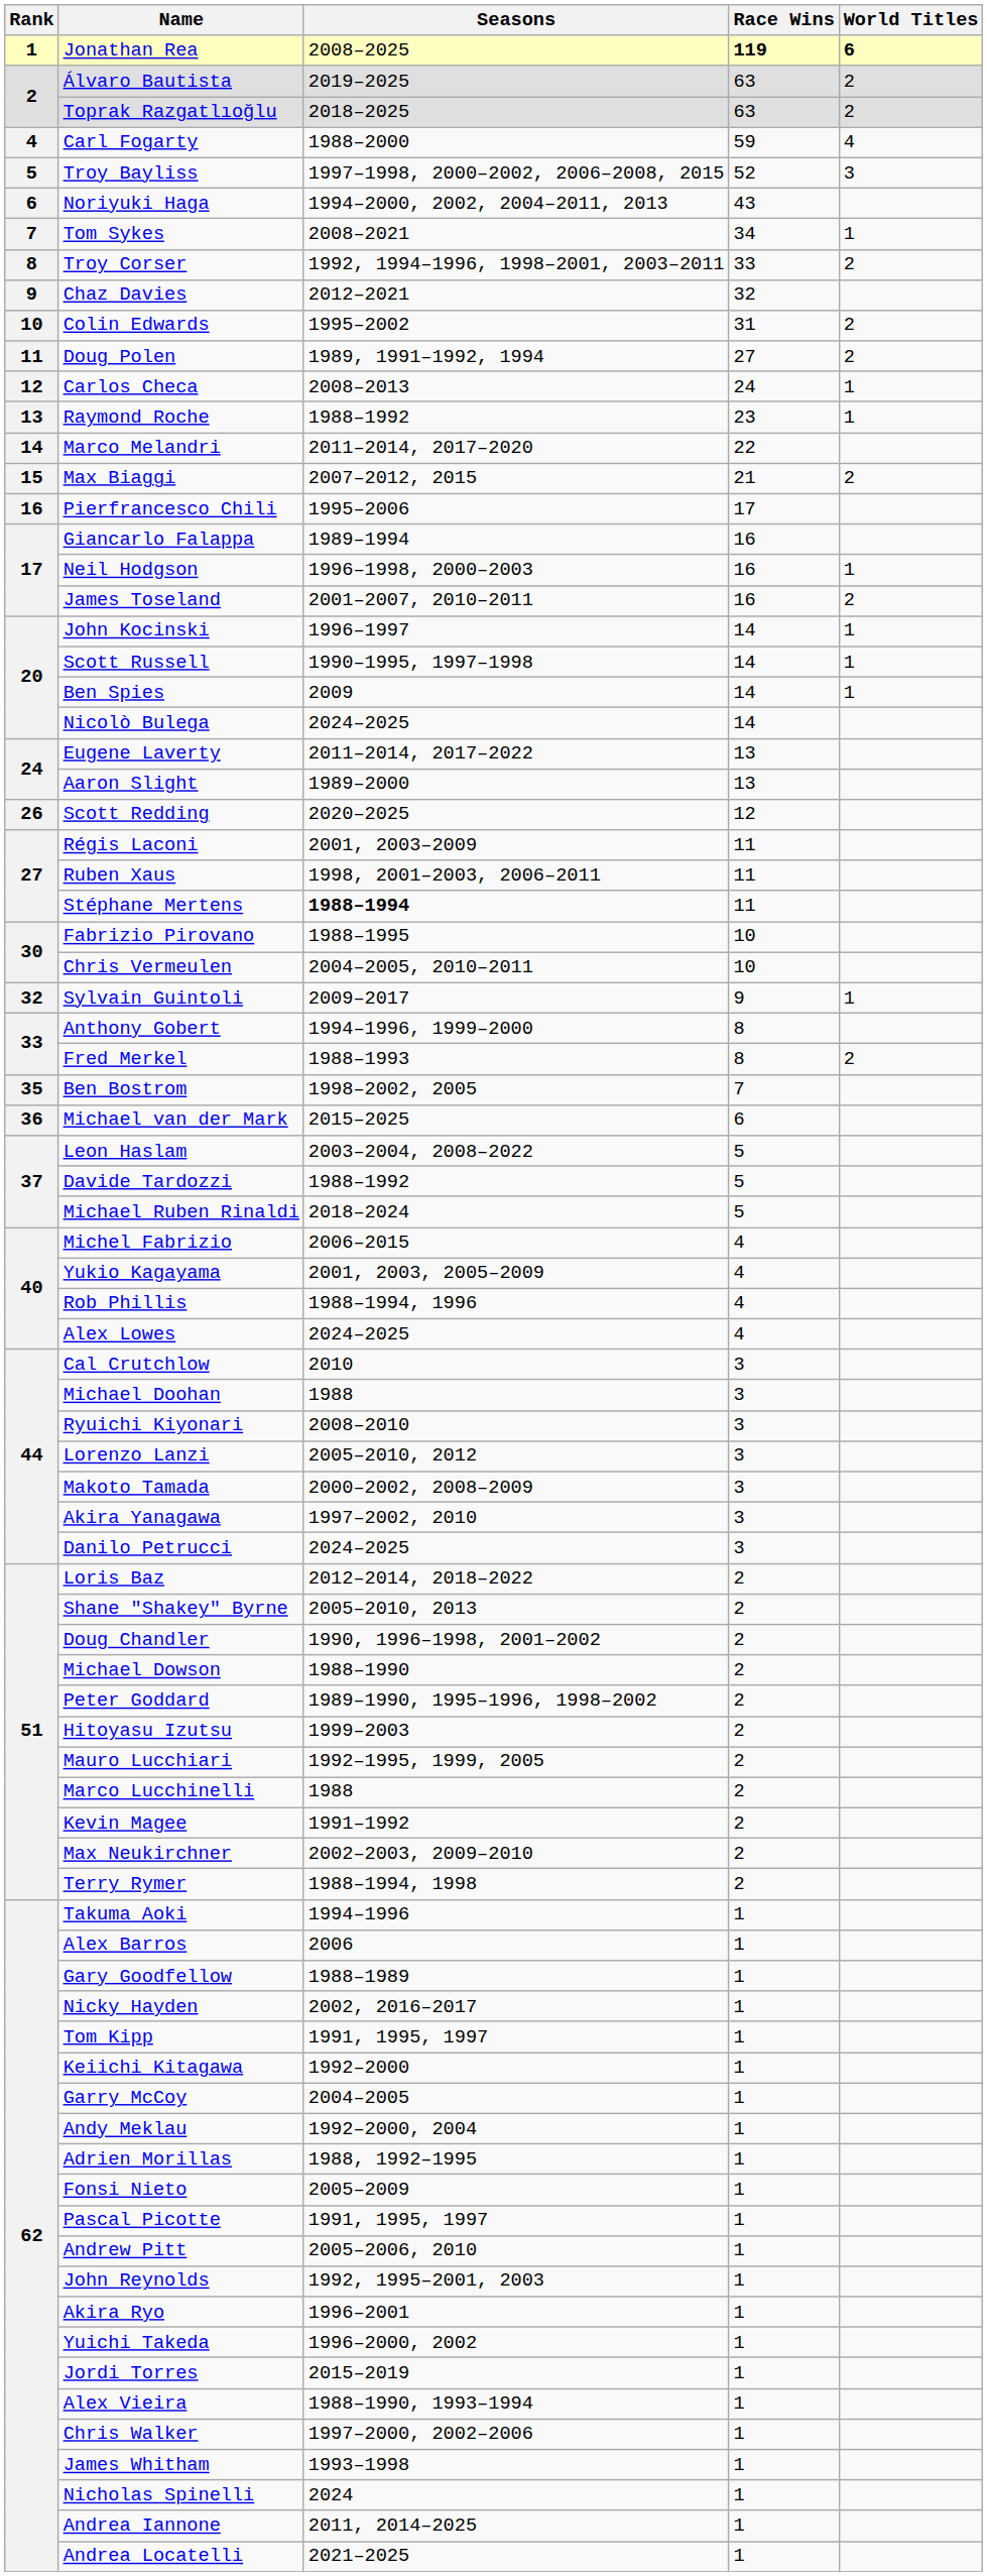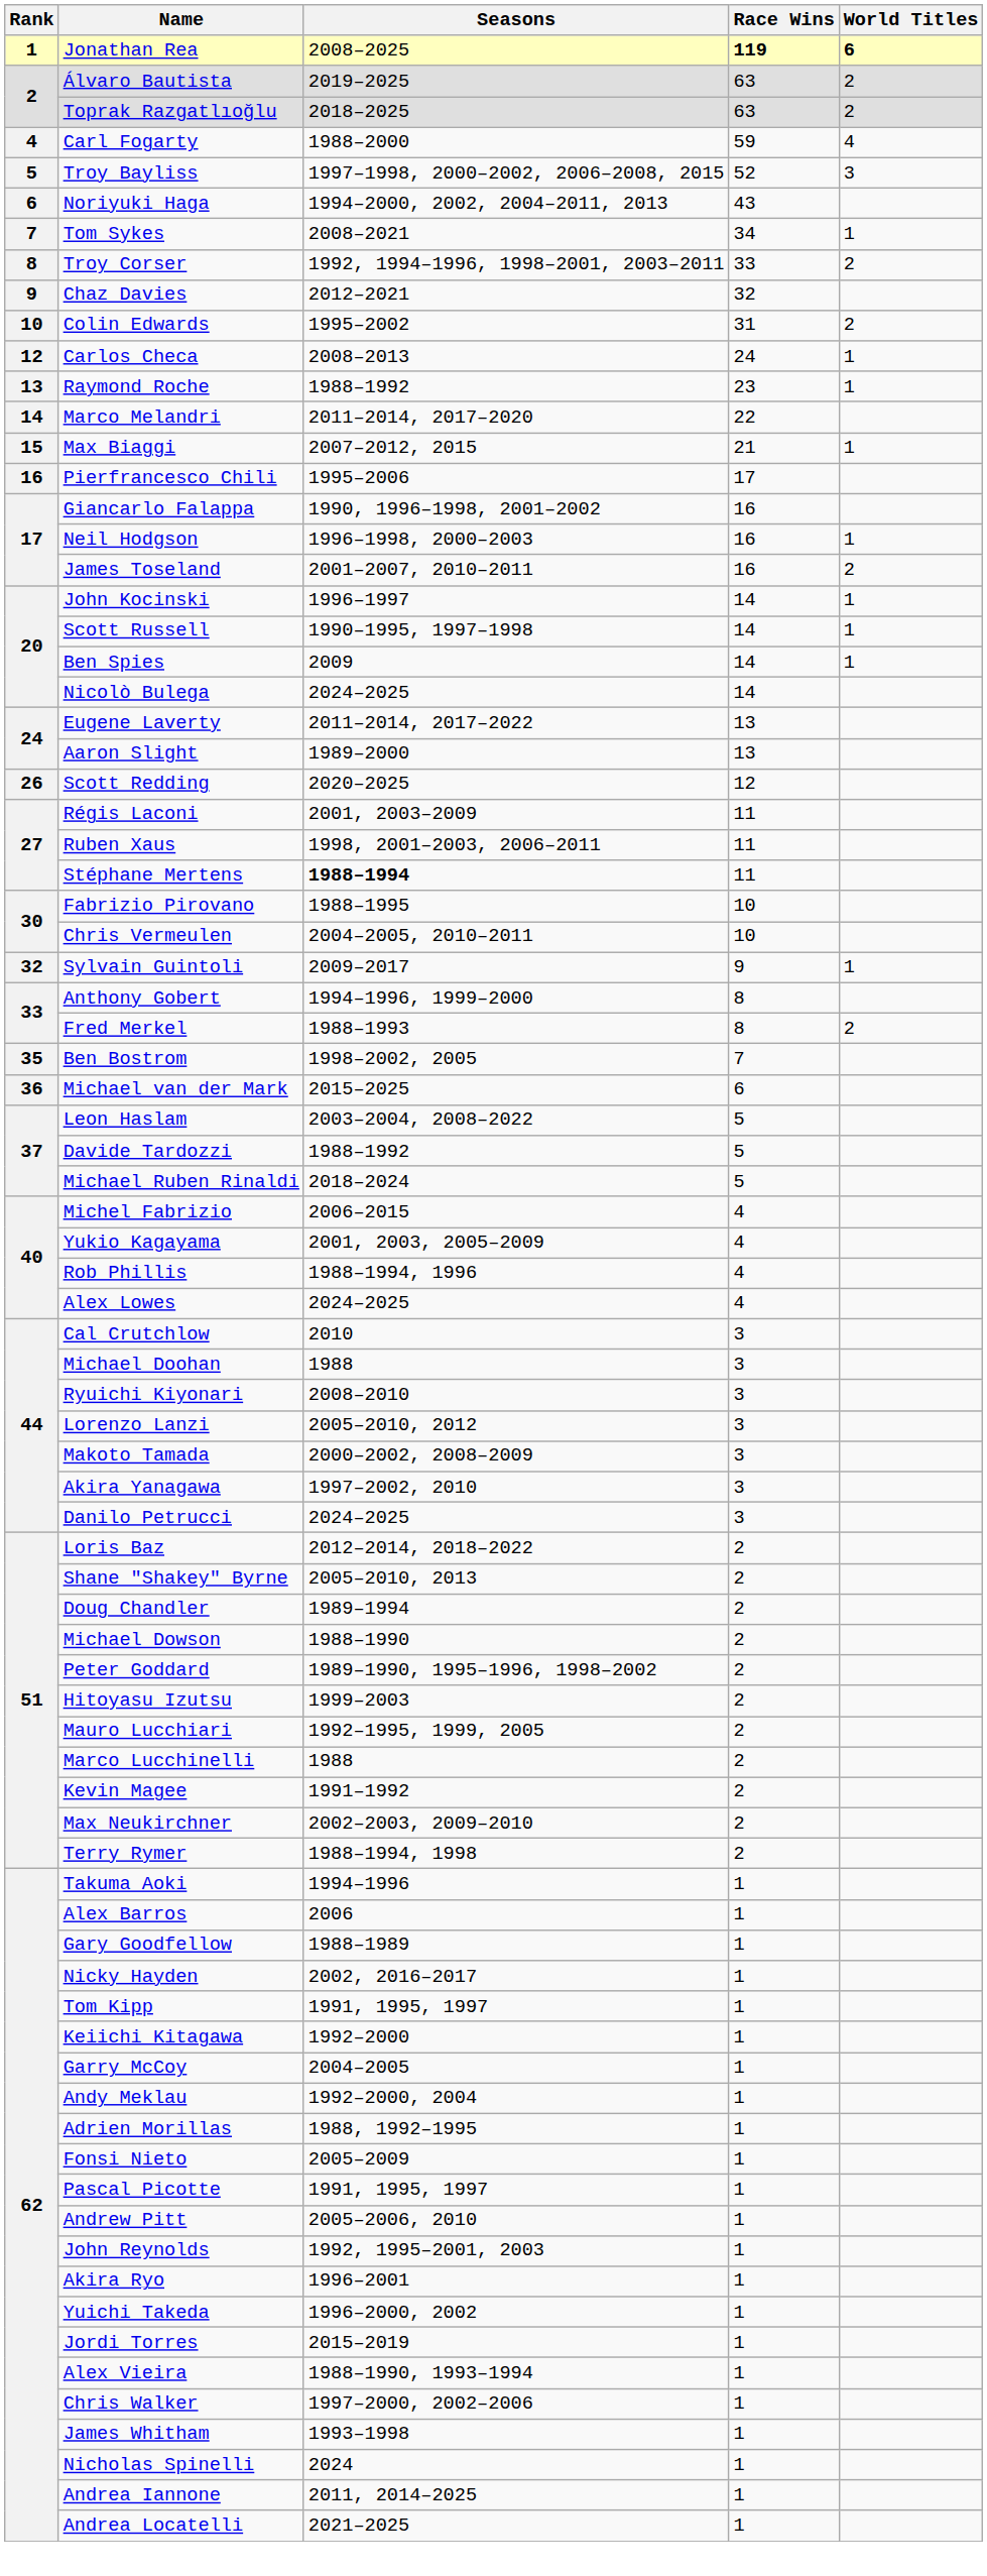 <table class="wikitable sortable">
 <tr>
 <th>Rank</th>
 <th>Name</th>
 <th>Seasons</th>
 <th>Race Wins</th>
 <th>World Titles</th>
 </tr>
 <tr>
 <th style="background:#ffffbf;">1</th>
 <td style="background:#ffffbf;"> <a href='#'>Jonathan Rea</a></td>
 <td style="background:#ffffbf;">2008–2025</td>
 <td style="background:#ffffbf;"><strong>119</strong></td>
 <td style="background:#ffffbf;"><strong>6</strong></td>
 </tr>
 <tr>
 <th style="background:#dfdfdf;"  rowspan=2>2</th>
 <td style="background:#dfdfdf;"> <a href='#'>Álvaro Bautista</a></td>
 <td style="background:#dfdfdf;">2019–2025</td>
 <td style="background:#dfdfdf;">63</td>
 <td style="background:#dfdfdf;">2</td>
 </tr>
 <tr>
 <td style="background:#dfdfdf;"> <a href='#'>Toprak Razgatlıoğlu</a></td>
 <td style="background:#dfdfdf;">2018–2025</td>
 <td style="background:#dfdfdf;">63</td>
 <td style="background:#dfdfdf;">2</td>
 </tr>
 <tr>
 <th>4</th>
 <td> <a href='#'>Carl Fogarty</a></td>
 <td>1988–2000</td>
 <td>59</td>
 <td>4</td>
 </tr>
 <tr>
 <th>5</th>
 <td> <a href='#'>Troy Bayliss</a></td>
 <td>1997–1998, 2000–2002, 2006–2008, 2015</td>
 <td>52</td>
 <td>3</td>
 </tr>
 <tr>
 <th>6</th>
 <td> <a href='#'>Noriyuki Haga</a></td>
 <td>1994–2000, 2002, 2004–2011, 2013</td>
 <td>43</td>
 <td></td>
 </tr>
 <tr>
 <th>7</th>
 <td> <a href='#'>Tom Sykes</a></td>
 <td>2008–2021</td>
 <td>34</td>
 <td>1</td>
 </tr>
 <tr>
 <th>8</th>
 <td> <a href='#'>Troy Corser</a></td>
 <td>1992, 1994–1996, 1998–2001, 2003–2011</td>
 <td>33</td>
 <td>2</td>
 </tr>
 <tr>
 <th>9</th>
 <td> <a href='#'>Chaz Davies</a></td>
 <td>2012–2021</td>
 <td>32</td>
 <td></td>
 </tr>
 <tr>
 <th>10</th>
 <td> <a href='#'>Colin Edwards</a></td>
 <td>1995–2002</td>
 <td>31</td>
 <td>2</td>
 </tr>
 <tr>
-<th>11</th>
-<td> <a href='#'>Doug Polen</a></td>
-<td>1989, 1991–1992, 1994</td>
-<td>27</td>
-<td>2</td>
-</tr>
-<tr>
 <th>12</th>
 <td> <a href='#'>Carlos Checa</a></td>
 <td>2008–2013</td>
 <td>24</td>
 <td>1</td>
 </tr>
 <tr>
 <th>13</th>
 <td> <a href='#'>Raymond Roche</a></td>
 <td>1988–1992</td>
 <td>23</td>
 <td>1</td>
 </tr>
 <tr>
 <th>14</th>
 <td> <a href='#'>Marco Melandri</a></td>
 <td>2011–2014, 2017–2020</td>
 <td>22</td>
 <td></td>
 </tr>
 <tr>
 <th>15</th>
 <td> <a href='#'>Max Biaggi</a></td>
 <td>2007–2012, 2015</td>
 <td>21</td>
-<td>2</td>
+<td>1</td>
 </tr>
 <tr>
 <th>16</th>
 <td>  <a href='#'>Pierfrancesco Chili</a></td>
 <td>1995–2006</td>
 <td>17</td>
 <td></td>
 </tr>
 <tr>
 <th rowspan=3>17</th>
 <td> <a href='#'>Giancarlo Falappa</a></td>
-<td>1989–1994</td>
+<td>1990, 1996–1998, 2001–2002</td>
 <td>16</td>
 <td></td>
 </tr>
 <tr>
 <td> <a href='#'>Neil Hodgson</a></td>
 <td>1996–1998, 2000–2003</td>
 <td>16</td>
 <td>1</td>
 </tr>
 <tr>
 <td> <a href='#'>James Toseland</a></td>
 <td>2001–2007, 2010–2011</td>
 <td>16</td>
 <td>2</td>
 </tr>
 <tr>
 <th rowspan=4>20</th>
 <td> <a href='#'>John Kocinski</a></td>
 <td>1996–1997</td>
 <td>14</td>
 <td>1</td>
 </tr>
 <tr>
 <td> <a href='#'>Scott Russell</a></td>
 <td>1990–1995, 1997–1998</td>
 <td>14</td>
 <td>1</td>
 </tr>
 <tr>
 <td> <a href='#'>Ben Spies</a></td>
 <td>2009</td>
 <td>14</td>
 <td>1</td>
 </tr>
 <tr>
 <td> <a href='#'>Nicolò Bulega</a></td>
 <td>2024–2025</td>
 <td>14</td>
 <td></td>
 </tr>
 <tr>
 <th rowspan=2>24</th>
 <td> <a href='#'>Eugene Laverty</a></td>
 <td>2011–2014, 2017–2022</td>
 <td>13</td>
 <td></td>
 </tr>
 <tr>
 <td> <a href='#'>Aaron Slight</a></td>
 <td>1989–2000</td>
 <td>13</td>
 <td></td>
 </tr>
 <tr>
 <th>26</th>
 <td> <a href='#'>Scott Redding</a></td>
 <td>2020–2025</td>
 <td>12</td>
 <td></td>
 </tr>
 <tr>
 <th rowspan=3>27</th>
 <td> <a href='#'>Régis Laconi</a></td>
 <td>2001, 2003–2009</td>
 <td>11</td>
 <td></td>
 </tr>
 <tr>
 <td> <a href='#'>Ruben Xaus</a></td>
 <td>1998, 2001–2003, 2006–2011</td>
 <td>11</td>
 <td></td>
 </tr>
 <tr>
 <td> <a href='#'>Stéphane Mertens</a></td>
 <td><strong>1988–1994</strong></td>
 <td>11</td>
 <td></td>
 </tr>
 <tr>
 <th rowspan=2>30</th>
 <td> <a href='#'>Fabrizio Pirovano</a></td>
 <td>1988–1995</td>
 <td>10</td>
 <td></td>
 </tr>
 <tr>
 <td> <a href='#'>Chris Vermeulen</a></td>
 <td>2004–2005, 2010–2011</td>
 <td>10</td>
 <td></td>
 </tr>
 <tr>
 <th>32</th>
 <td> <a href='#'>Sylvain Guintoli</a></td>
 <td>2009–2017</td>
 <td>9</td>
 <td>1</td>
 </tr>
 <tr>
 <th rowspan=2>33</th>
 <td> <a href='#'>Anthony Gobert</a></td>
 <td>1994–1996, 1999–2000</td>
 <td>8</td>
 <td></td>
 </tr>
 <tr>
 <td> <a href='#'>Fred Merkel</a></td>
 <td>1988–1993</td>
 <td>8</td>
 <td>2</td>
 </tr>
 <tr>
 <th>35</th>
 <td> <a href='#'>Ben Bostrom</a></td>
 <td>1998–2002, 2005</td>
 <td>7</td>
 <td></td>
 </tr>
 <tr>
 <th>36</th>
 <td> <a href='#'>Michael van der Mark</a></td>
 <td>2015–2025</td>
 <td>6</td>
 <td></td>
 </tr>
 <tr>
 <th rowspan=3>37</th>
 <td> <a href='#'>Leon Haslam</a></td>
 <td>2003–2004, 2008–2022</td>
 <td>5</td>
 <td></td>
 </tr>
 <tr>
 <td> <a href='#'>Davide Tardozzi</a></td>
 <td>1988–1992</td>
 <td>5</td>
 <td></td>
 </tr>
 <tr>
 <td> <a href='#'>Michael Ruben Rinaldi</a></td>
 <td>2018–2024</td>
 <td>5</td>
 <td></td>
 </tr>
 <tr>
 <th rowspan=4>40</th>
 <td> <a href='#'>Michel Fabrizio</a></td>
 <td>2006–2015</td>
 <td>4</td>
 <td></td>
 </tr>
 <tr>
 <td> <a href='#'>Yukio Kagayama</a></td>
 <td>2001, 2003, 2005–2009</td>
 <td>4</td>
 <td></td>
 </tr>
 <tr>
 <td> <a href='#'>Rob Phillis</a></td>
 <td>1988–1994, 1996</td>
 <td>4</td>
 <td></td>
 </tr>
 <tr>
 <td> <a href='#'>Alex Lowes</a></td>
 <td>2024–2025</td>
 <td>4</td>
 <td></td>
 </tr>
 <tr>
 <th rowspan=7>44</th>
 <td> <a href='#'>Cal Crutchlow</a></td>
 <td>2010</td>
 <td>3</td>
 <td></td>
 </tr>
 <tr>
 <td> <a href='#'>Michael Doohan</a></td>
 <td>1988</td>
 <td>3</td>
 <td></td>
 </tr>
 <tr>
 <td> <a href='#'>Ryuichi Kiyonari</a></td>
 <td>2008–2010</td>
 <td>3</td>
 <td></td>
 </tr>
 <tr>
 <td> <a href='#'>Lorenzo Lanzi</a></td>
 <td>2005–2010, 2012</td>
 <td>3</td>
 <td></td>
 </tr>
 <tr>
 <td> <a href='#'>Makoto Tamada</a></td>
 <td>2000–2002, 2008–2009</td>
 <td>3</td>
 <td></td>
 </tr>
 <tr>
 <td> <a href='#'>Akira Yanagawa</a></td>
 <td>1997–2002, 2010</td>
 <td>3</td>
 <td></td>
 </tr>
 <tr>
 <td> <a href='#'>Danilo Petrucci</a></td>
 <td>2024–2025</td>
 <td>3</td>
 <td></td>
 </tr>
 <tr>
 <th rowspan=11>51</th>
 <td> <a href='#'>Loris Baz</a></td>
 <td>2012–2014, 2018–2022</td>
 <td>2</td>
 <td></td>
 </tr>
 <tr>
 <td> <a href='#'>Shane "Shakey" Byrne</a></td>
 <td>2005–2010, 2013</td>
 <td>2</td>
 <td></td>
 </tr>
 <tr>
 <td> <a href='#'>Doug Chandler</a></td>
-<td>1990, 1996–1998, 2001–2002</td>
+<td>1989–1994</td>
 <td>2</td>
 <td></td>
 </tr>
 <tr>
 <td> <a href='#'>Michael Dowson</a></td>
 <td>1988–1990</td>
 <td>2</td>
 <td></td>
 </tr>
 <tr>
 <td> <a href='#'>Peter Goddard</a></td>
 <td>1989–1990, 1995–1996, 1998–2002</td>
 <td>2</td>
 <td></td>
 </tr>
 <tr>
 <td> <a href='#'>Hitoyasu Izutsu</a></td>
 <td>1999–2003</td>
 <td>2</td>
 <td></td>
 </tr>
 <tr>
 <td> <a href='#'>Mauro Lucchiari</a></td>
 <td>1992–1995, 1999, 2005</td>
 <td>2</td>
 <td></td>
 </tr>
 <tr>
 <td> <a href='#'>Marco Lucchinelli</a></td>
 <td>1988</td>
 <td>2</td>
 <td></td>
 </tr>
 <tr>
 <td> <a href='#'>Kevin Magee</a></td>
 <td>1991–1992</td>
 <td>2</td>
 <td></td>
 </tr>
 <tr>
 <td> <a href='#'>Max Neukirchner</a></td>
 <td>2002–2003, 2009–2010</td>
 <td>2</td>
 <td></td>
 </tr>
 <tr>
 <td> <a href='#'>Terry Rymer</a></td>
 <td>1988–1994, 1998</td>
 <td>2</td>
 <td></td>
 </tr>
 <tr>
 <th rowspan=22>62</th>
 <td> <a href='#'>Takuma Aoki</a></td>
 <td>1994–1996</td>
 <td>1</td>
 <td></td>
 </tr>
 <tr>
 <td>  <a href='#'>Alex Barros</a></td>
 <td>2006</td>
 <td>1</td>
 <td></td>
 </tr>
 <tr>
 <td> <a href='#'>Gary Goodfellow</a></td>
 <td>1988–1989</td>
 <td>1</td>
 <td></td>
 </tr>
 <tr>
 <td> <a href='#'>Nicky Hayden</a></td>
 <td>2002, 2016–2017</td>
 <td>1</td>
 <td></td>
 </tr>
 <tr>
 <td> <a href='#'>Tom Kipp</a></td>
 <td>1991, 1995, 1997</td>
 <td>1</td>
 <td></td>
 </tr>
 <tr>
 <td> <a href='#'>Keiichi Kitagawa</a></td>
 <td>1992–2000</td>
 <td>1</td>
 <td></td>
 </tr>
 <tr>
 <td> <a href='#'>Garry McCoy</a></td>
 <td>2004–2005</td>
 <td>1</td>
 <td></td>
 </tr>
 <tr>
 <td> <a href='#'>Andy Meklau</a></td>
 <td>1992–2000, 2004</td>
 <td>1</td>
 <td></td>
 </tr>
 <tr>
 <td> <a href='#'>Adrien Morillas</a></td>
 <td>1988, 1992–1995</td>
 <td>1</td>
 <td></td>
 </tr>
 <tr>
 <td> <a href='#'>Fonsi Nieto</a></td>
 <td>2005–2009</td>
 <td>1</td>
 <td></td>
 </tr>
 <tr>
 <td> <a href='#'>Pascal Picotte</a></td>
 <td>1991, 1995, 1997</td>
 <td>1</td>
 <td></td>
 </tr>
 <tr>
 <td> <a href='#'>Andrew Pitt</a></td>
 <td>2005–2006, 2010</td>
 <td>1</td>
 <td></td>
 </tr>
 <tr>
 <td> <a href='#'>John Reynolds</a></td>
 <td>1992, 1995–2001, 2003</td>
 <td>1</td>
 <td></td>
 </tr>
 <tr>
 <td> <a href='#'>Akira Ryo</a></td>
 <td>1996–2001</td>
 <td>1</td>
 <td></td>
 </tr>
 <tr>
 <td> <a href='#'>Yuichi Takeda</a></td>
 <td>1996–2000, 2002</td>
 <td>1</td>
 <td></td>
 </tr>
 <tr>
 <td> <a href='#'>Jordi Torres</a></td>
 <td>2015–2019</td>
 <td>1</td>
 <td></td>
 </tr>
 <tr>
 <td> <a href='#'>Alex Vieira</a></td>
 <td>1988–1990, 1993–1994</td>
 <td>1</td>
 <td></td>
 </tr>
 <tr>
 <td> <a href='#'>Chris Walker</a></td>
 <td>1997–2000, 2002–2006</td>
 <td>1</td>
 <td></td>
 </tr>
 <tr>
 <td> <a href='#'>James Whitham</a></td>
 <td>1993–1998</td>
 <td>1</td>
 <td></td>
 </tr>
 <tr>
 <td> <a href='#'>Nicholas Spinelli</a></td>
 <td>2024</td>
 <td>1</td>
 <td></td>
 </tr>
 <tr>
 <td> <a href='#'>Andrea Iannone</a></td>
 <td>2011, 2014–2025</td>
 <td>1</td>
 <td></td>
 </tr>
 <tr>
 <td> <a href='#'>Andrea Locatelli</a></td>
 <td>2021–2025</td>
 <td>1</td>
 <td></td>
 </tr>
 <tr>
 </tr>
 </table>
